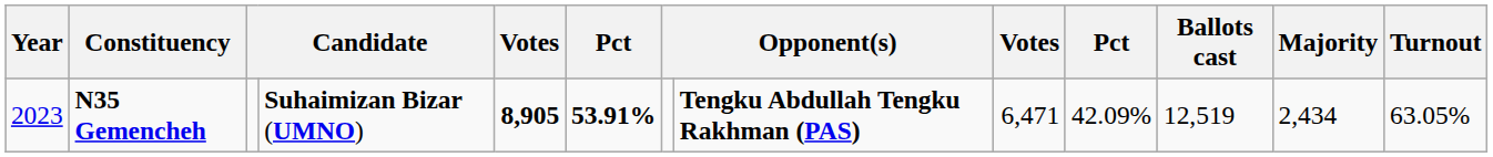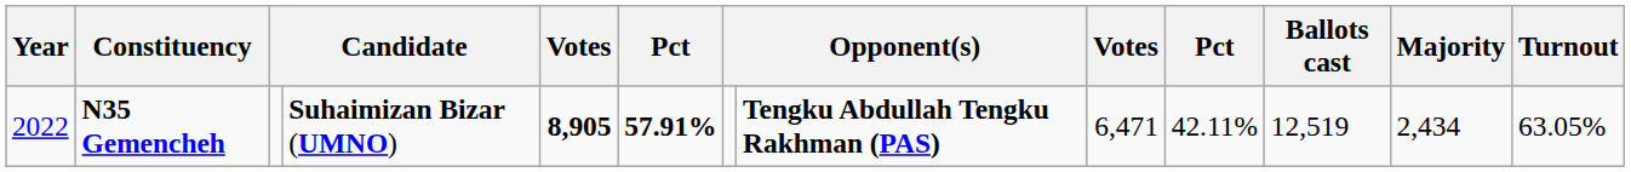 <table class="wikitable" style="margin:0.5em ; font-size:95%">
 <tr>
 <th>Year</th>
 <th>Constituency</th>
 <th colspan=2>Candidate</th>
 <th>Votes</th>
 <th>Pct</th>
 <th colspan=2>Opponent(s)</th>
 <th>Votes</th>
 <th>Pct</th>
 <th>Ballots cast</th>
 <th>Majority</th>
 <th>Turnout</th>
 </tr>
 <tr>
-<td><a href='#'>2023</a></td>
+<td><a href='#'>2022</a></td>
 <td><strong>N35 <a href='#'>Gemencheh</a></strong></td>
 <td></td>
 <td><strong>Suhaimizan Bizar</strong> (<a href='#'><strong>UMNO</strong></a>)</td>
 <td align=right><strong>8,905</strong></td>
-<td><strong>53.91%</strong></td>
+<td><strong>57.91%</strong></td>
 <td bgcolor=></td>
 <td><strong>Tengku Abdullah Tengku Rakhman (<a href='#'>PAS</a>)</strong></td>
 <td align=right>6,471</td>
-<td>42.09%</td>
+<td>42.11%</td>
 <td>12,519</td>
 <td>2,434</td>
 <td>63.05%</td>
 </tr>
 </table>
